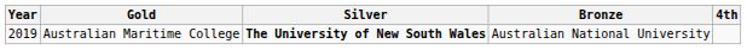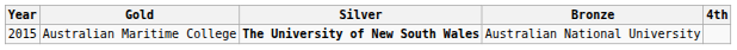 <table class="wikitable">
 <tr>
 <th>Year</th>
 <th>Gold</th>
 <th>Silver</th>
 <th>Bronze</th>
 <th>4th</th>
 </tr>
 <tr>
-<td>2019</td>
+<td>2015</td>
 <td>Australian Maritime College</td>
 <td><strong>The University of New South Wales</strong></td>
 <td>Australian National University</td>
 <td></td>
 </tr>
 </table>
